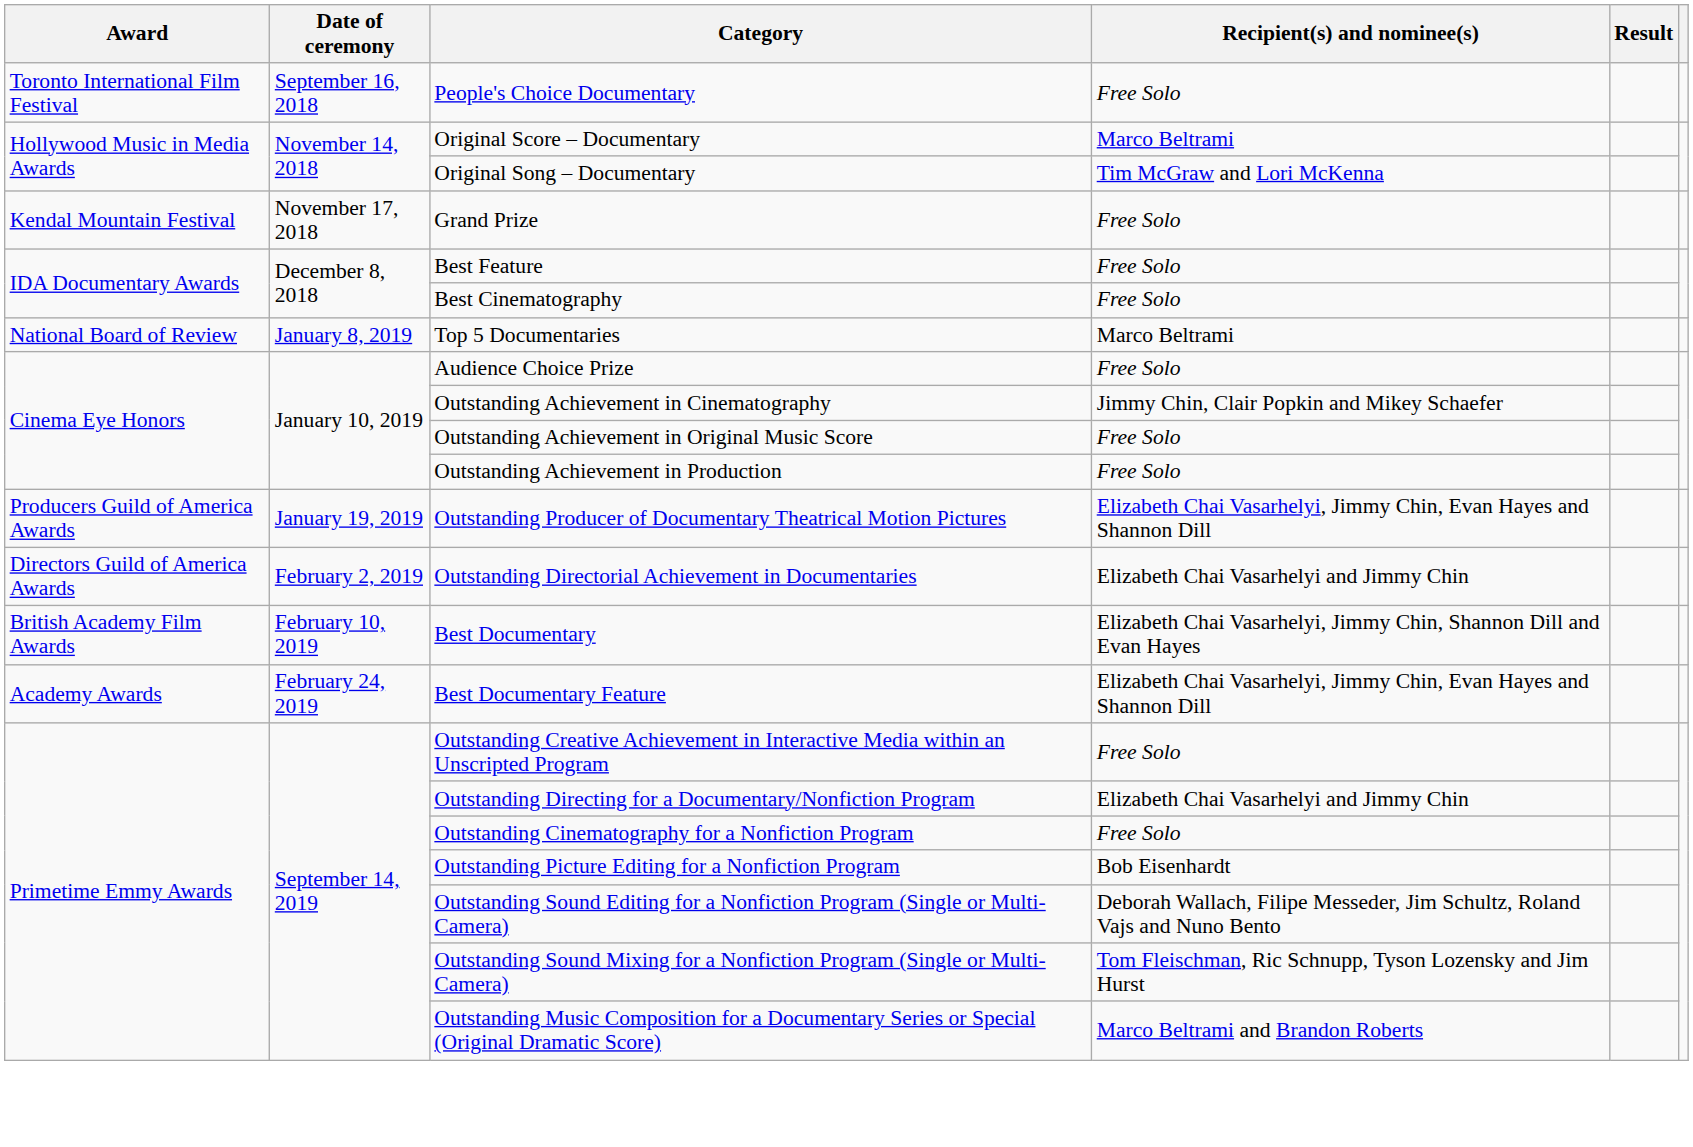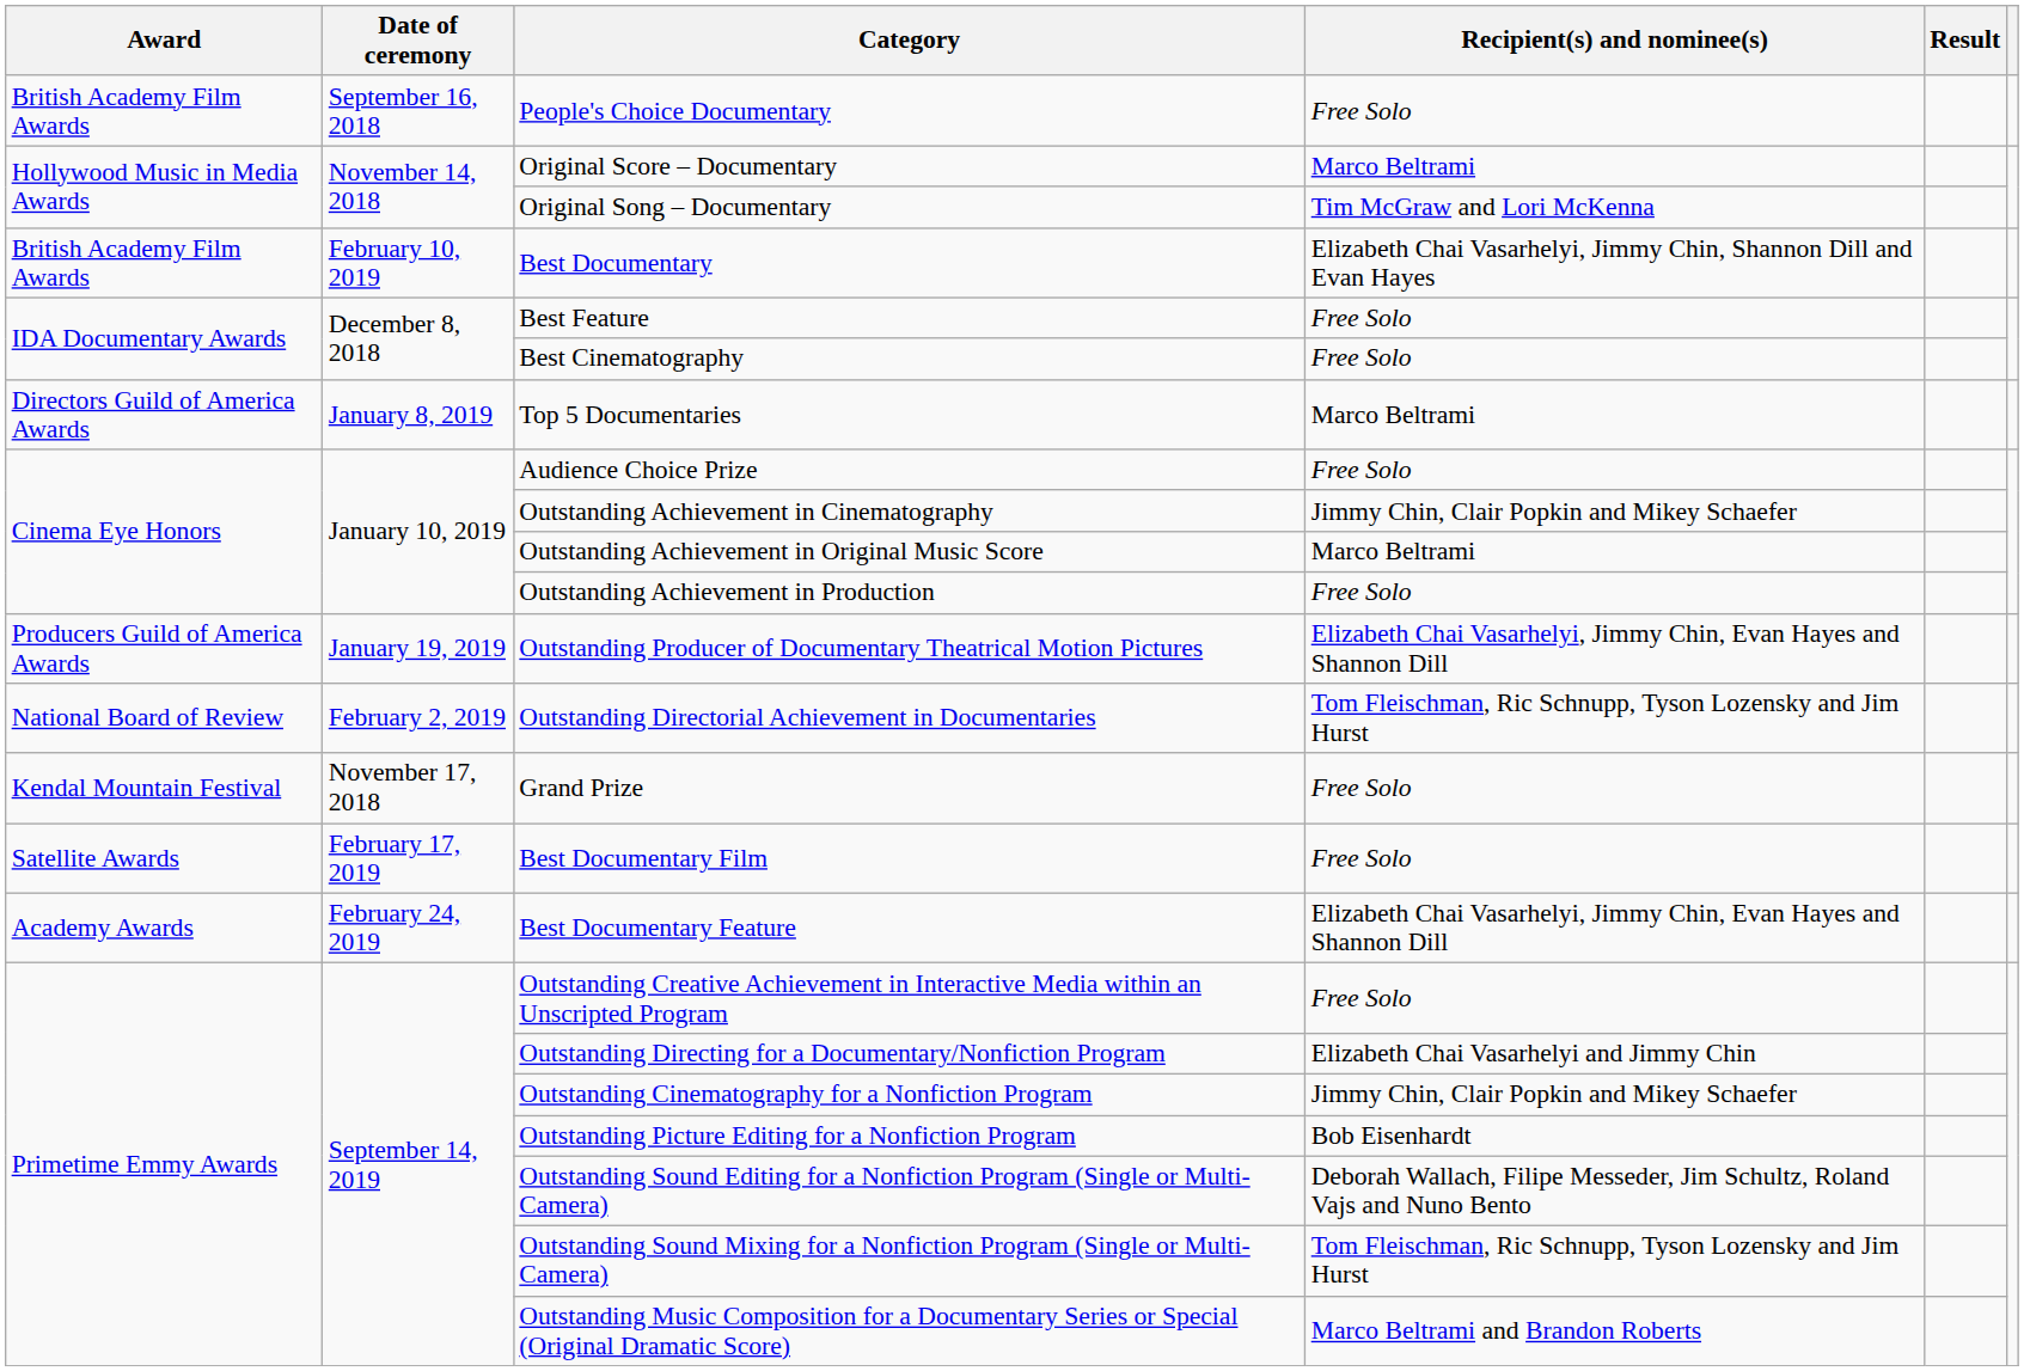 <table class="wikitable sortable">
 <tr>
 <th>Award</th>
 <th>Date of ceremony</th>
 <th>Category</th>
 <th>Recipient(s) and nominee(s)</th>
 <th>Result</th>
 <th class="unsortable"></th>
 </tr>
 <tr>
-<td><a href='#'>Toronto International Film Festival</a></td>
+<td><a href='#'>British Academy Film Awards</a></td>
 <td><a href='#'>September 16, 2018</a></td>
 <td><a href='#'>People's Choice Documentary</a></td>
 <td><em>Free Solo</em></td>
 <td></td>
 <td style="text-align:center;"></td>
 </tr>
 <tr>
 <td rowspan="2"><a href='#'>Hollywood Music in Media Awards</a></td>
 <td rowspan="2"><a href='#'>November 14, 2018</a></td>
 <td>Original Score – Documentary</td>
 <td><a href='#'>Marco Beltrami</a></td>
 <td></td>
 <td rowspan="2" style="text-align:center;"></td>
 </tr>
 <tr>
 <td>Original Song – Documentary</td>
 <td><a href='#'>Tim McGraw</a> and <a href='#'>Lori McKenna</a></td>
 <td></td>
 </tr>
 <tr>
-<td><a href='#'>Kendal Mountain Festival</a></td>
-<td>November 17, 2018</td>
-<td>Grand Prize</td>
-<td><em>Free Solo</em></td>
+<td><a href='#'>British Academy Film Awards</a></td>
+<td><a href='#'>February 10, 2019</a></td>
+<td><a href='#'>Best Documentary</a></td>
+<td>Elizabeth Chai Vasarhelyi, Jimmy Chin, Shannon Dill and Evan Hayes</td>
 <td></td>
 <td style="text-align:center;"></td>
 </tr>
 <tr>
 <td rowspan="2"><a href='#'>IDA Documentary Awards</a></td>
 <td rowspan="2">December 8, 2018</td>
 <td>Best Feature</td>
 <td><em>Free Solo</em></td>
 <td></td>
 <td rowspan="2" style="text-align:center;"></td>
 </tr>
 <tr>
 <td>Best Cinematography</td>
 <td><em>Free Solo</em></td>
 <td></td>
 </tr>
 <tr>
-<td><a href='#'>National Board of Review</a></td>
+<td><a href='#'>Directors Guild of America Awards</a></td>
 <td><a href='#'>January 8, 2019</a></td>
 <td>Top 5 Documentaries</td>
 <td>Marco Beltrami</td>
 <td></td>
 <td style="text-align:center;"></td>
 </tr>
 <tr>
 <td rowspan="4"><a href='#'>Cinema Eye Honors</a></td>
 <td rowspan="4">January 10, 2019</td>
 <td>Audience Choice Prize</td>
 <td><em>Free Solo</em></td>
 <td></td>
 <td rowspan="4" style="text-align:center;"></td>
 </tr>
 <tr>
 <td>Outstanding Achievement in Cinematography</td>
 <td>Jimmy Chin, Clair Popkin and Mikey Schaefer</td>
 <td></td>
 </tr>
 <tr>
 <td>Outstanding Achievement in Original Music Score</td>
-<td><em>Free Solo</em></td>
+<td>Marco Beltrami</td>
 <td></td>
 </tr>
 <tr>
 <td>Outstanding Achievement in Production</td>
 <td><em>Free Solo</em></td>
 <td></td>
 </tr>
 <tr>
 <td><a href='#'>Producers Guild of America Awards</a></td>
 <td><a href='#'>January 19, 2019</a></td>
 <td><a href='#'>Outstanding Producer of Documentary Theatrical Motion Pictures</a></td>
 <td><a href='#'>Elizabeth Chai Vasarhelyi</a>, Jimmy Chin, Evan Hayes and Shannon Dill</td>
 <td></td>
 <td style="text-align:center;"></td>
 </tr>
 <tr>
-<td><a href='#'>Directors Guild of America Awards</a></td>
+<td><a href='#'>National Board of Review</a></td>
 <td><a href='#'>February 2, 2019</a></td>
 <td><a href='#'>Outstanding Directorial Achievement in Documentaries</a></td>
-<td>Elizabeth Chai Vasarhelyi and Jimmy Chin</td>
+<td><a href='#'>Tom Fleischman</a>, Ric Schnupp, Tyson Lozensky and Jim Hurst</td>
 <td></td>
 <td style="text-align:center;"></td>
 </tr>
 <tr>
-<td><a href='#'>British Academy Film Awards</a></td>
-<td><a href='#'>February 10, 2019</a></td>
-<td><a href='#'>Best Documentary</a></td>
-<td>Elizabeth Chai Vasarhelyi, Jimmy Chin, Shannon Dill and Evan Hayes</td>
+<td><a href='#'>Kendal Mountain Festival</a></td>
+<td>November 17, 2018</td>
+<td>Grand Prize</td>
+<td><em>Free Solo</em></td>
+<td></td>
+<td style="text-align:center;"></td>
+</tr>
+<tr>
+<td><a href='#'>Satellite Awards</a></td>
+<td><a href='#'>February 17, 2019</a></td>
+<td><a href='#'>Best Documentary Film</a></td>
+<td><em>Free Solo</em></td>
 <td></td>
 <td style="text-align:center;"></td>
 </tr>
 <tr>
 <td><a href='#'>Academy Awards</a></td>
 <td><a href='#'>February 24, 2019</a></td>
 <td><a href='#'>Best Documentary Feature</a></td>
 <td>Elizabeth Chai Vasarhelyi, Jimmy Chin, Evan Hayes and Shannon Dill</td>
 <td></td>
 <td style="text-align:center;"></td>
 </tr>
 <tr>
 <td rowspan="7"><a href='#'>Primetime Emmy Awards</a></td>
 <td rowspan="7"><a href='#'>September 14, 2019</a></td>
 <td><a href='#'>Outstanding Creative Achievement in Interactive Media within an Unscripted Program</a></td>
 <td><em>Free Solo</em></td>
 <td></td>
 <td rowspan="7" style="text-align:center;"></td>
 </tr>
 <tr>
 <td><a href='#'>Outstanding Directing for a Documentary/Nonfiction Program</a></td>
 <td>Elizabeth Chai Vasarhelyi and Jimmy Chin</td>
 <td></td>
 </tr>
 <tr>
 <td><a href='#'>Outstanding Cinematography for a Nonfiction Program</a></td>
-<td><em>Free Solo</em></td>
+<td>Jimmy Chin, Clair Popkin and Mikey Schaefer</td>
 <td></td>
 </tr>
 <tr>
 <td><a href='#'>Outstanding Picture Editing for a Nonfiction Program</a></td>
 <td>Bob Eisenhardt</td>
 <td></td>
 </tr>
 <tr>
 <td><a href='#'>Outstanding Sound Editing for a Nonfiction Program (Single or Multi-Camera)</a></td>
 <td>Deborah Wallach, Filipe Messeder, Jim Schultz, Roland Vajs and Nuno Bento</td>
 <td></td>
 </tr>
 <tr>
 <td><a href='#'>Outstanding Sound Mixing for a Nonfiction Program (Single or Multi-Camera)</a></td>
 <td><a href='#'>Tom Fleischman</a>, Ric Schnupp, Tyson Lozensky and Jim Hurst</td>
 <td></td>
 </tr>
 <tr>
 <td><a href='#'>Outstanding Music Composition for a Documentary Series or Special (Original Dramatic Score)</a></td>
 <td><a href='#'>Marco Beltrami</a> and <a href='#'>Brandon Roberts</a></td>
 <td></td>
 </tr>
 </table>
